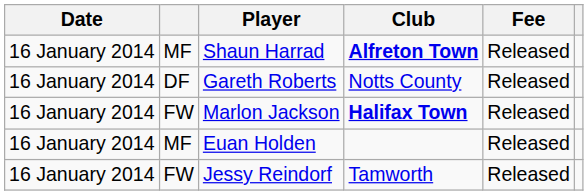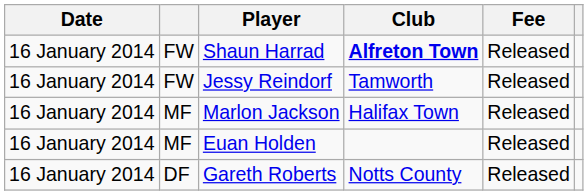 <table class="wikitable plainrowheaders">
 <tr>
 <th scope=col>Date</th>
 <th scope=col></th>
 <th scope=col>Player</th>
 <th scope=col>Club</th>
 <th scope=col>Fee</th>
 <th scope=col class=unsortable></th>
 </tr>
 <tr>
 <td>16 January 2014</td>
-<td>MF</td>
+<td>FW</td>
 <td><a href='#'>Shaun Harrad</a></td>
 <td><strong><a href='#'>Alfreton Town</a></strong></td>
 <td>Released</td>
 <td></td>
 </tr>
 <tr>
 <td>16 January 2014</td>
-<td>DF</td>
-<td><a href='#'>Gareth Roberts</a></td>
-<td><a href='#'>Notts County</a></td>
+<td>FW</td>
+<td><a href='#'>Jessy Reindorf</a></td>
+<td><a href='#'>Tamworth</a></td>
 <td>Released</td>
 <td></td>
 </tr>
 <tr>
 <td>16 January 2014</td>
-<td>FW</td>
+<td>MF</td>
 <td><a href='#'>Marlon Jackson</a></td>
-<td><strong><a href='#'>Halifax Town</a></strong></td>
+<td><a href='#'>Halifax Town</a></td>
 <td>Released</td>
 <td></td>
 </tr>
 <tr>
 <td>16 January 2014</td>
 <td>MF</td>
 <td><a href='#'>Euan Holden</a></td>
 <td></td>
 <td>Released</td>
 <td></td>
 </tr>
 <tr>
 <td>16 January 2014</td>
-<td>FW</td>
-<td><a href='#'>Jessy Reindorf</a></td>
-<td><a href='#'>Tamworth</a></td>
+<td>DF</td>
+<td><a href='#'>Gareth Roberts</a></td>
+<td><a href='#'>Notts County</a></td>
 <td>Released</td>
 <td></td>
 </tr>
 </table>
